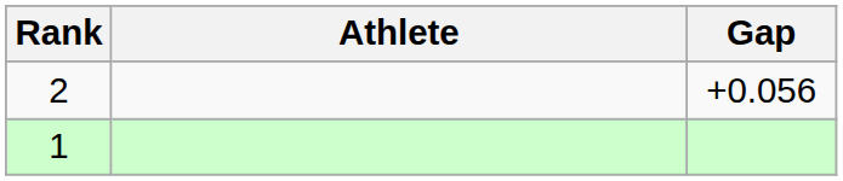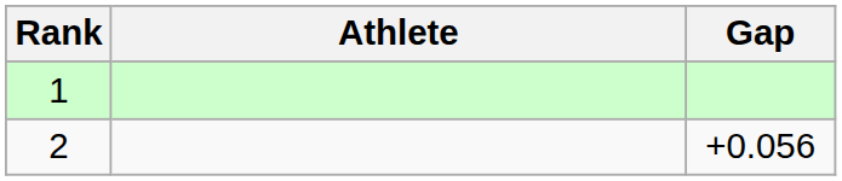 <table class=wikitable style="text-align:center">
 <tr>
 <th width=40>Rank</th>
 <th width=250>Athlete</th>
 <th width=60>Gap</th>
 </tr>
+<tr bgcolor="ccffcc">
+<td>1</td>
+<td align=left></td>
+<td></td>
+</tr>
 <tr>
 <td>2</td>
 <td align=left></td>
 <td>+0.056</td>
 </tr>
-<tr bgcolor="ccffcc">
-<td>1</td>
-<td align=left></td>
-<td></td>
-</tr>
 </table>
